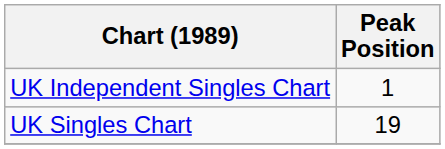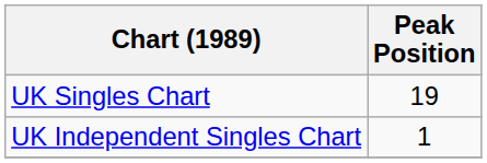 <table class="wikitable sortable">
 <tr>
 <th>Chart (1989)</th>
 <th>Peak<br>Position</th>
 </tr>
 <tr>
+<td><a href='#'>UK Singles Chart</a></td>
+<td align="center">19</td>
+</tr>
+<tr>
 <td><a href='#'>UK Independent Singles Chart</a></td>
 <td align="center">1</td>
 </tr>
 <tr>
-<td><a href='#'>UK Singles Chart</a></td>
-<td align="center">19</td>
-</tr>
-<tr>
 </tr>
 </table>
